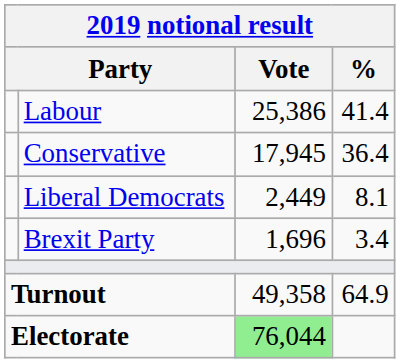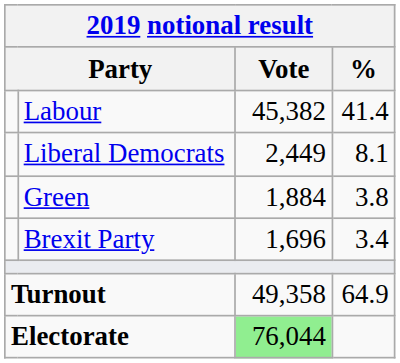 <table class="wikitable">
 <tr>
 <th colspan="4"><a href='#'>2019</a> <a href='#'>notional result</a></th>
 </tr>
 <tr>
 <th bgcolor="#DDDDFF" width="130px" colspan="2">Party</th>
 <th bgcolor="#DDDDFF" width="50px">Vote</th>
 <th bgcolor="#DDDDFF" width="30px">%</th>
 </tr>
 <tr>
 <td></td>
 <td><a href='#'>Labour</a></td>
-<td align=right>25,386</td>
+<td align=right>45,382</td>
 <td align=right>41.4</td>
-</tr>
-<tr>
-<td></td>
-<td><a href='#'>Conservative</a></td>
-<td align=right>17,945</td>
-<td align=right>36.4</td>
 </tr>
 <tr>
 <td></td>
 <td><a href='#'>Liberal Democrats</a></td>
 <td align=right>2,449</td>
 <td align=right>8.1</td>
+</tr>
+<tr>
+<td></td>
+<td><a href='#'>Green</a></td>
+<td align=right>1,884</td>
+<td align=right>3.8</td>
 </tr>
 <tr>
 <td></td>
 <td><a href='#'>Brexit Party</a></td>
 <td align=right>1,696</td>
 <td align=right>3.4</td>
 </tr>
 <tr>
 <td colspan="4" bgcolor="#EAECF0"></td>
 </tr>
 <tr>
 <td colspan="2"><strong>Turnout</strong></td>
 <td align=right>49,358</td>
 <td align=right>64.9</td>
 </tr>
 <tr>
 <td colspan="2"><strong>Electorate</strong></td>
 <td align=right style="background: lightgreen;">76,044</td>
 </tr>
 </table>
